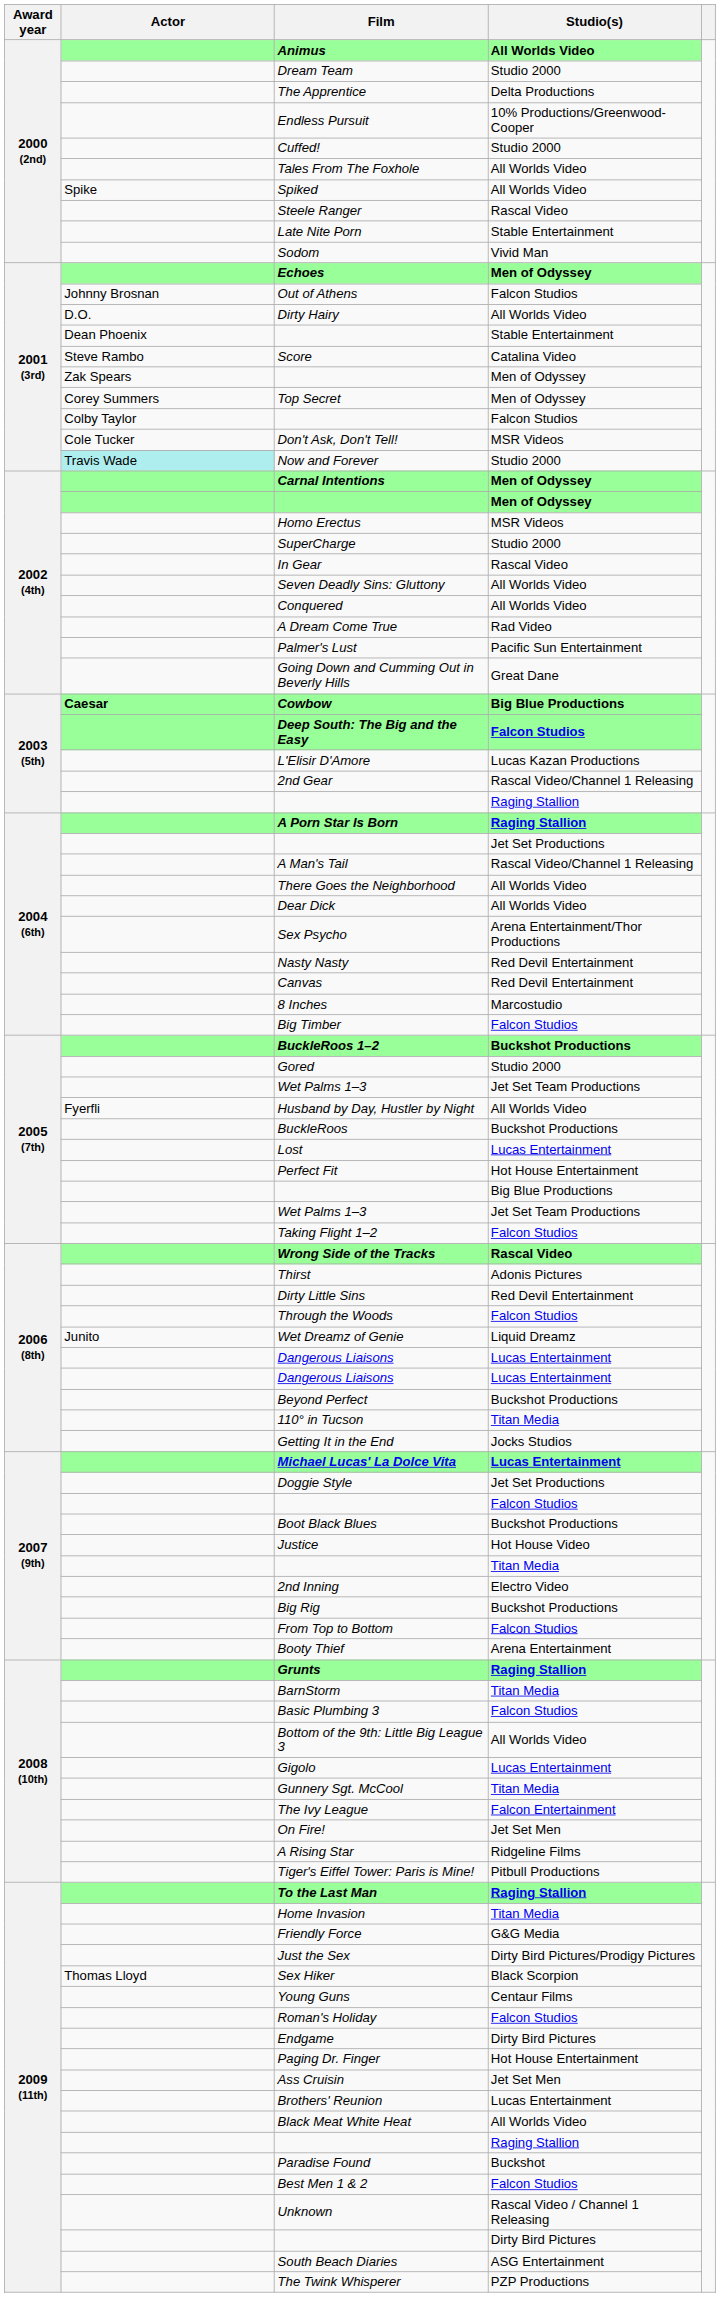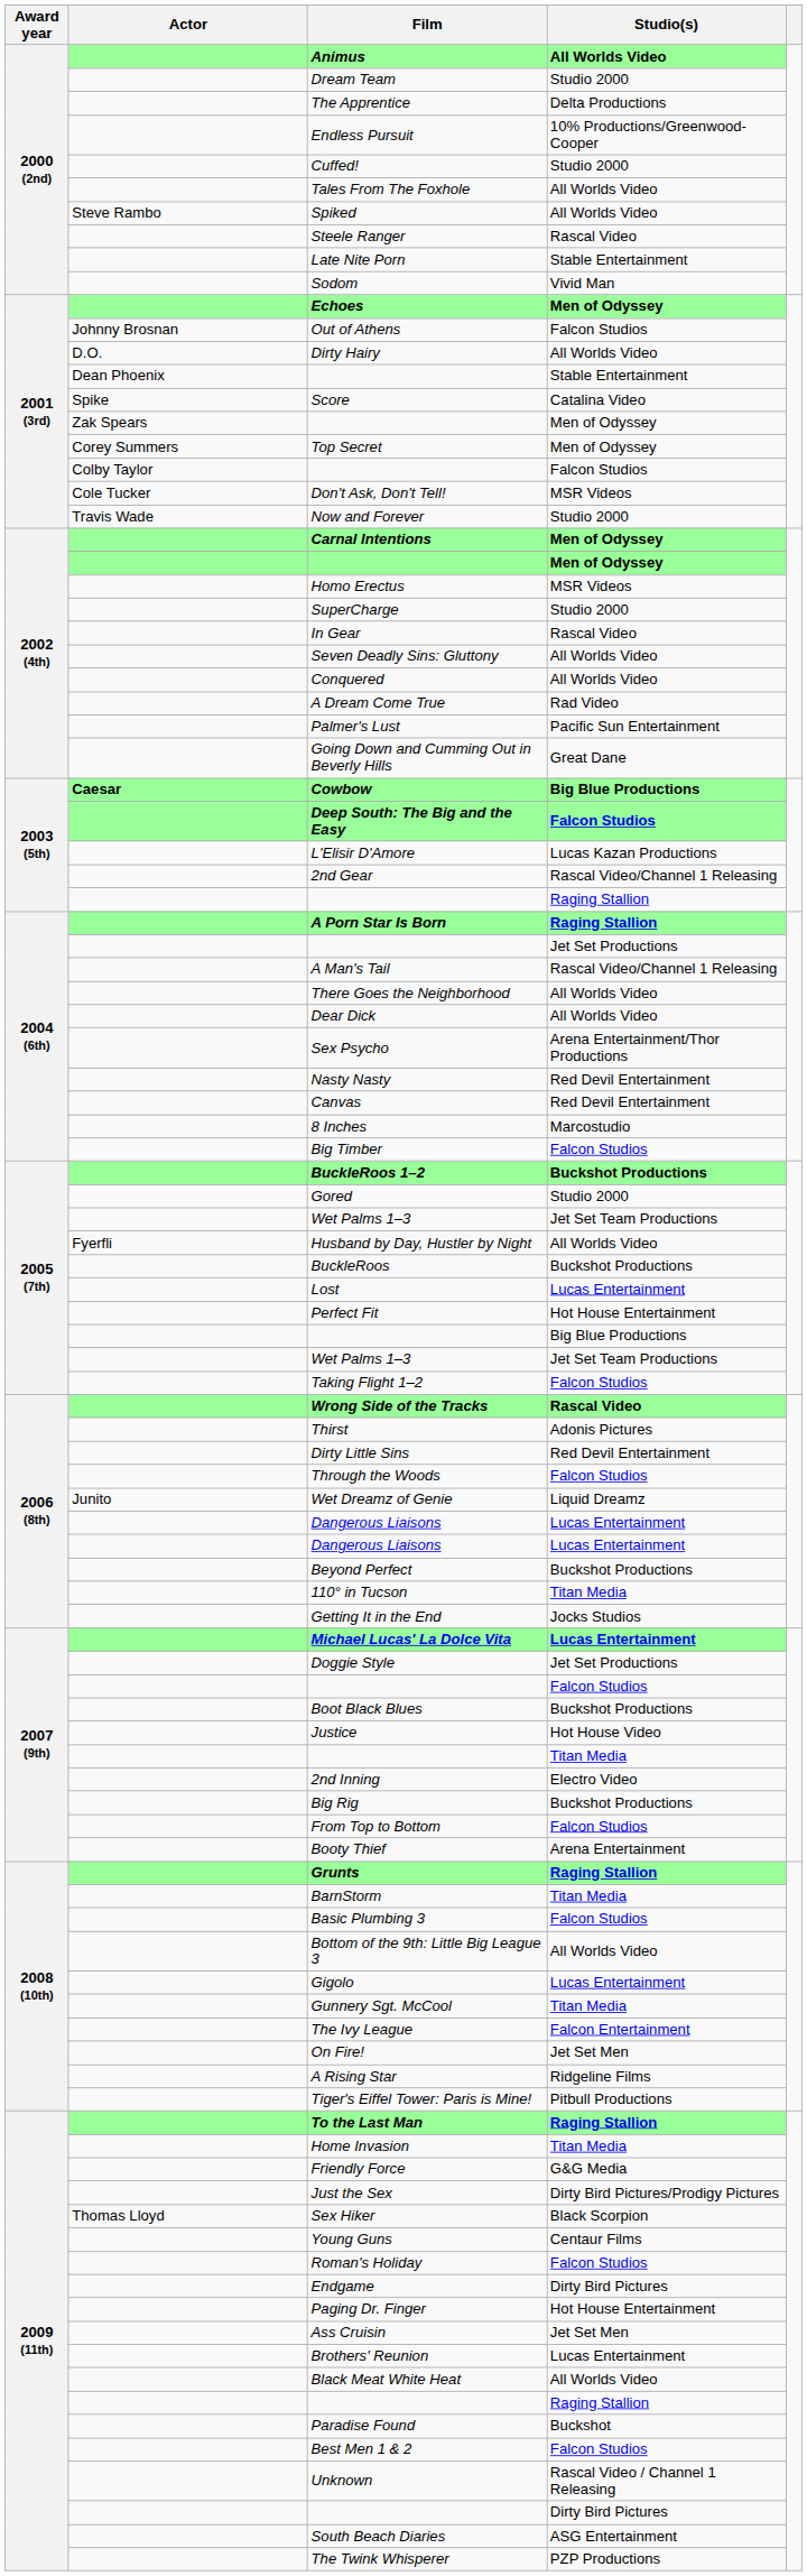 <table class="wikitable sortable">
 <tr>
 <th scope="col" style="width:8%">Award year</th>
 <th scope="col" style="width:30%">Actor</th>
 <th scope="col" style="width:30%">Film</th>
 <th scope="col" style="width:30%">Studio(s)</th>
 <th scope="col" style="width:2%" class="unsortable"></th>
 </tr>
 <tr>
 <th scope="rowgroup" rowspan="10" style="text-align:center">2000<br><small>(2nd)</small></th>
 <td style="background:#99ff99;"><strong> </strong></td>
 <td style="background:#99ff99;"><strong><em>Animus</em></strong></td>
 <td style="background:#99ff99;"><strong>All Worlds Video</strong></td>
 <td rowspan="10" align=center><br></td>
 </tr>
 <tr>
 <td></td>
 <td><em>Dream Team</em></td>
 <td>Studio 2000</td>
 </tr>
 <tr>
 <td></td>
 <td><em>The Apprentice</em></td>
 <td>Delta Productions</td>
 </tr>
 <tr>
 <td></td>
 <td><em>Endless Pursuit</em></td>
 <td>10% Productions/Greenwood-Cooper</td>
 </tr>
 <tr>
 <td></td>
 <td><em>Cuffed!</em></td>
 <td>Studio 2000</td>
 </tr>
 <tr>
 <td></td>
 <td><em>Tales From The Foxhole</em></td>
 <td>All Worlds Video</td>
 </tr>
 <tr>
-<td>Spike</td>
+<td>Steve Rambo</td>
 <td><em>Spiked</em></td>
 <td>All Worlds Video</td>
 </tr>
 <tr>
 <td></td>
 <td><em>Steele Ranger</em></td>
 <td>Rascal Video</td>
 </tr>
 <tr>
 <td></td>
 <td><em>Late Nite Porn</em></td>
 <td>Stable Entertainment</td>
 </tr>
 <tr>
 <td></td>
 <td><em>Sodom</em></td>
 <td>Vivid Man</td>
 </tr>
 <tr>
 <th scope="rowgroup" rowspan="10" style="text-align:center">2001<br><small>(3rd)</small></th>
 <td style="background:#99ff99;"><strong> </strong></td>
 <td style="background:#99ff99;"><strong><em>Echoes</em></strong></td>
 <td style="background:#99ff99;"><strong>Men of Odyssey</strong></td>
 <td rowspan="10" align=center></td>
 </tr>
 <tr>
 <td>Johnny Brosnan</td>
 <td><em>Out of Athens</em></td>
 <td>Falcon Studios</td>
 </tr>
 <tr>
 <td>D.O.</td>
 <td><em>Dirty Hairy</em></td>
 <td>All Worlds Video</td>
 </tr>
 <tr>
 <td>Dean Phoenix</td>
 <td><em></em></td>
 <td>Stable Entertainment</td>
 </tr>
 <tr>
-<td>Steve Rambo</td>
+<td>Spike</td>
 <td><em>Score</em></td>
 <td>Catalina Video</td>
 </tr>
 <tr>
 <td>Zak Spears</td>
 <td><em></em></td>
 <td>Men of Odyssey</td>
 </tr>
 <tr>
 <td>Corey Summers</td>
 <td><em>Top Secret</em></td>
 <td>Men of Odyssey</td>
 </tr>
 <tr>
 <td>Colby Taylor</td>
 <td><em></em></td>
 <td>Falcon Studios</td>
 </tr>
 <tr>
 <td>Cole Tucker</td>
 <td><em>Don't Ask, Don't Tell!</em></td>
 <td>MSR Videos</td>
 </tr>
 <tr>
-<td style="background: paleturquoise;">Travis Wade</td>
+<td>Travis Wade</td>
 <td><em>Now and Forever</em></td>
 <td>Studio 2000</td>
 </tr>
 <tr>
 <th scope="rowgroup" rowspan="10" style="text-align:center">2002<br><small>(4th)</small></th>
 <td style="background:#99ff99;"><strong> </strong></td>
 <td style="background:#99ff99;"><strong><em>Carnal Intentions</em></strong></td>
 <td style="background:#99ff99;"><strong>Men of Odyssey</strong></td>
 <td rowspan="10" align=center><br></td>
 </tr>
 <tr>
 <td style="background:#99ff99;"><strong> </strong></td>
 <td style="background:#99ff99;"><strong><em></em></strong></td>
 <td style="background:#99ff99;"><strong>Men of Odyssey</strong></td>
 </tr>
 <tr>
 <td></td>
 <td><em>Homo Erectus</em></td>
 <td>MSR Videos</td>
 </tr>
 <tr>
 <td></td>
 <td><em>SuperCharge</em></td>
 <td>Studio 2000</td>
 </tr>
 <tr>
 <td></td>
 <td><em>In Gear</em></td>
 <td>Rascal Video</td>
 </tr>
 <tr>
 <td></td>
 <td><em>Seven Deadly Sins: Gluttony</em></td>
 <td>All Worlds Video</td>
 </tr>
 <tr>
 <td></td>
 <td><em>Conquered</em></td>
 <td>All Worlds Video</td>
 </tr>
 <tr>
 <td></td>
 <td><em>A Dream Come True</em></td>
 <td>Rad Video</td>
 </tr>
 <tr>
 <td></td>
 <td><em>Palmer's Lust</em></td>
 <td>Pacific Sun Entertainment</td>
 </tr>
 <tr>
 <td></td>
 <td><em>Going Down and Cumming Out in Beverly Hills</em></td>
 <td>Great Dane</td>
 </tr>
 <tr>
 <th scope="rowgroup" rowspan="5" style="text-align:center">2003<br><small>(5th)</small></th>
 <td style="background:#99ff99;"><strong>Caesar </strong></td>
 <td style="background:#99ff99;"><strong><em>Cowbow</em></strong></td>
 <td style="background:#99ff99;"><strong>Big Blue Productions</strong></td>
 <td rowspan="5" align=center><br></td>
 </tr>
 <tr>
 <td style="background:#99ff99;"><strong> </strong></td>
 <td style="background:#99ff99;"><strong><em>Deep South: The Big and the Easy</em></strong></td>
 <td style="background:#99ff99;"><strong><a href='#'>Falcon Studios</a></strong></td>
 </tr>
 <tr>
 <td></td>
 <td><em>L'Elisir D'Amore</em></td>
 <td>Lucas Kazan Productions</td>
 </tr>
 <tr>
 <td></td>
 <td><em>2nd Gear</em></td>
 <td>Rascal Video/Channel 1 Releasing</td>
 </tr>
 <tr>
 <td></td>
 <td><em></em></td>
 <td><a href='#'>Raging Stallion</a></td>
 </tr>
 <tr>
 <th scope="rowgroup" rowspan="10" style="text-align:center">2004<br><small>(6th)</small></th>
 <td style="background:#99ff99;"><strong> </strong></td>
 <td style="background:#99ff99;"><strong><em>A Porn Star Is Born</em></strong></td>
 <td style="background:#99ff99;"><strong><a href='#'>Raging Stallion</a></strong></td>
 <td rowspan="10" align=center><br></td>
 </tr>
 <tr>
 <td></td>
 <td><em></em></td>
 <td>Jet Set Productions</td>
 </tr>
 <tr>
 <td></td>
 <td><em>A Man's Tail</em></td>
 <td>Rascal Video/Channel 1 Releasing</td>
 </tr>
 <tr>
 <td></td>
 <td><em>There Goes the Neighborhood</em></td>
 <td>All Worlds Video</td>
 </tr>
 <tr>
 <td></td>
 <td><em>Dear Dick</em></td>
 <td>All Worlds Video</td>
 </tr>
 <tr>
 <td></td>
 <td><em>Sex Psycho</em></td>
 <td>Arena Entertainment/Thor Productions</td>
 </tr>
 <tr>
 <td></td>
 <td><em>Nasty Nasty</em></td>
 <td>Red Devil Entertainment</td>
 </tr>
 <tr>
 <td></td>
 <td><em>Canvas</em></td>
 <td>Red Devil Entertainment</td>
 </tr>
 <tr>
 <td></td>
 <td><em>8 Inches</em></td>
 <td>Marcostudio</td>
 </tr>
 <tr>
 <td></td>
 <td><em>Big Timber</em></td>
 <td><a href='#'>Falcon Studios</a></td>
 </tr>
 <tr>
 <th scope="rowgroup" rowspan="10" style="text-align:center">2005<br><small>(7th)</small></th>
 <td style="background:#99ff99;"><strong> </strong></td>
 <td style="background:#99ff99;"><strong><em>BuckleRoos 1–2</em></strong></td>
 <td style="background:#99ff99;"><strong>Buckshot Productions</strong></td>
 <td rowspan="10" align=center><br></td>
 </tr>
 <tr>
 <td></td>
 <td><em>Gored</em></td>
 <td>Studio 2000</td>
 </tr>
 <tr>
 <td></td>
 <td><em>Wet Palms 1–3</em></td>
 <td>Jet Set Team Productions</td>
 </tr>
 <tr>
 <td>Fyerfli</td>
 <td><em>Husband by Day, Hustler by Night</em></td>
 <td>All Worlds Video</td>
 </tr>
 <tr>
 <td></td>
 <td><em>BuckleRoos</em></td>
 <td>Buckshot Productions</td>
 </tr>
 <tr>
 <td></td>
 <td><em>Lost</em></td>
 <td><a href='#'>Lucas Entertainment</a></td>
 </tr>
 <tr>
 <td></td>
 <td><em>Perfect Fit</em></td>
 <td>Hot House Entertainment</td>
 </tr>
 <tr>
 <td></td>
 <td><em></em></td>
 <td>Big Blue Productions</td>
 </tr>
 <tr>
 <td></td>
 <td><em>Wet Palms 1–3</em></td>
 <td>Jet Set Team Productions</td>
 </tr>
 <tr>
 <td></td>
 <td><em>Taking Flight 1–2</em></td>
 <td><a href='#'>Falcon Studios</a></td>
 </tr>
 <tr>
 <th scope="rowgroup" rowspan="10" style="text-align:center">2006<br><small>(8th)</small></th>
 <td style="background:#99ff99;"><strong> </strong></td>
 <td style="background:#99ff99;"><strong><em>Wrong Side of the Tracks</em></strong></td>
 <td style="background:#99ff99;"><strong>Rascal Video</strong></td>
 <td rowspan="10" align=center><br></td>
 </tr>
 <tr>
 <td></td>
 <td><em>Thirst</em></td>
 <td>Adonis Pictures</td>
 </tr>
 <tr>
 <td></td>
 <td><em>Dirty Little Sins</em></td>
 <td>Red Devil Entertainment</td>
 </tr>
 <tr>
 <td></td>
 <td><em>Through the Woods</em></td>
 <td><a href='#'>Falcon Studios</a></td>
 </tr>
 <tr>
 <td>Junito</td>
 <td><em>Wet Dreamz of Genie</em></td>
 <td>Liquid Dreamz</td>
 </tr>
 <tr>
 <td></td>
 <td><em><a href='#'>Dangerous Liaisons</a></em></td>
 <td><a href='#'>Lucas Entertainment</a></td>
 </tr>
 <tr>
 <td></td>
 <td><em><a href='#'>Dangerous Liaisons</a></em></td>
 <td><a href='#'>Lucas Entertainment</a></td>
 </tr>
 <tr>
 <td></td>
 <td><em>Beyond Perfect</em></td>
 <td>Buckshot Productions</td>
 </tr>
 <tr>
 <td></td>
 <td><em>110° in Tucson</em></td>
 <td><a href='#'>Titan Media</a></td>
 </tr>
 <tr>
 <td></td>
 <td><em>Getting It in the End</em></td>
 <td>Jocks Studios</td>
 </tr>
 <tr>
 <th scope="rowgroup" rowspan="10" style="text-align:center">2007<br><small>(9th)</small></th>
 <td style="background:#99ff99;"><strong> </strong></td>
 <td style="background:#99ff99;"><strong><em><a href='#'>Michael Lucas' La Dolce Vita</a></em></strong></td>
 <td style="background:#99ff99;"><strong><a href='#'>Lucas Entertainment</a></strong></td>
 <td rowspan="10" align=center><br></td>
 </tr>
 <tr>
 <td></td>
 <td><em>Doggie Style</em></td>
 <td>Jet Set Productions</td>
 </tr>
 <tr>
 <td></td>
 <td><em></em></td>
 <td><a href='#'>Falcon Studios</a></td>
 </tr>
 <tr>
 <td></td>
 <td><em>Boot Black Blues</em></td>
 <td>Buckshot Productions</td>
 </tr>
 <tr>
 <td></td>
 <td><em>Justice</em></td>
 <td>Hot House Video</td>
 </tr>
 <tr>
 <td></td>
 <td><em></em></td>
 <td><a href='#'>Titan Media</a></td>
 </tr>
 <tr>
 <td></td>
 <td><em>2nd Inning</em></td>
 <td>Electro Video</td>
 </tr>
 <tr>
 <td></td>
 <td><em>Big Rig</em></td>
 <td>Buckshot Productions</td>
 </tr>
 <tr>
 <td></td>
 <td><em>From Top to Bottom</em></td>
 <td><a href='#'>Falcon Studios</a></td>
 </tr>
 <tr>
 <td></td>
 <td><em>Booty Thief</em></td>
 <td>Arena Entertainment</td>
 </tr>
 <tr>
 <th scope="rowgroup" rowspan="10" style="text-align:center">2008<br><small>(10th)</small></th>
 <td style="background:#99ff99;"><strong> </strong></td>
 <td style="background:#99ff99;"><strong><em>Grunts</em></strong></td>
 <td style="background:#99ff99;"><strong><a href='#'>Raging Stallion</a></strong></td>
 <td rowspan="10" align=center><br></td>
 </tr>
 <tr>
 <td></td>
 <td><em>BarnStorm</em></td>
 <td><a href='#'>Titan Media</a></td>
 </tr>
 <tr>
 <td></td>
 <td><em>Basic Plumbing 3</em></td>
 <td><a href='#'>Falcon Studios</a></td>
 </tr>
 <tr>
 <td></td>
 <td><em>Bottom of the 9th: Little Big League 3</em></td>
 <td>All Worlds Video</td>
 </tr>
 <tr>
 <td></td>
 <td><em>Gigolo</em></td>
 <td><a href='#'>Lucas Entertainment</a></td>
 </tr>
 <tr>
 <td></td>
 <td><em>Gunnery Sgt. McCool</em></td>
 <td><a href='#'>Titan Media</a></td>
 </tr>
 <tr>
 <td></td>
 <td><em>The Ivy League</em></td>
 <td><a href='#'>Falcon Entertainment</a></td>
 </tr>
 <tr>
 <td></td>
 <td><em>On Fire!</em></td>
 <td>Jet Set Men</td>
 </tr>
 <tr>
 <td></td>
 <td><em>A Rising Star</em></td>
 <td>Ridgeline Films</td>
 </tr>
 <tr>
 <td></td>
 <td><em>Tiger's Eiffel Tower: Paris is Mine!</em></td>
 <td>Pitbull Productions</td>
 </tr>
 <tr>
 <th scope="rowgroup" rowspan="19" style="text-align:center">2009<br><small>(11th)</small></th>
 <td style="background:#99ff99;"><strong> </strong></td>
 <td style="background:#99ff99;"><strong><em>To the Last Man</em></strong></td>
 <td style="background:#99ff99;"><strong><a href='#'>Raging Stallion</a></strong></td>
 <td rowspan="19" align=center><br></td>
 </tr>
 <tr>
 <td></td>
 <td><em>Home Invasion</em></td>
 <td><a href='#'>Titan Media</a></td>
 </tr>
 <tr>
 <td></td>
 <td><em>Friendly Force</em></td>
 <td>G&G Media</td>
 </tr>
 <tr>
 <td></td>
 <td><em>Just the Sex</em></td>
 <td>Dirty Bird Pictures/Prodigy Pictures</td>
 </tr>
 <tr>
 <td>Thomas Lloyd</td>
 <td><em>Sex Hiker</em></td>
 <td>Black Scorpion</td>
 </tr>
 <tr>
 <td></td>
 <td><em>Young Guns</em></td>
 <td>Centaur Films</td>
 </tr>
 <tr>
 <td></td>
 <td><em>Roman's Holiday</em></td>
 <td><a href='#'>Falcon Studios</a></td>
 </tr>
 <tr>
 <td></td>
 <td><em>Endgame</em></td>
 <td>Dirty Bird Pictures</td>
 </tr>
 <tr>
 <td></td>
 <td><em>Paging Dr. Finger</em></td>
 <td>Hot House Entertainment</td>
 </tr>
 <tr>
 <td></td>
 <td><em>Ass Cruisin</em></td>
 <td>Jet Set Men</td>
 </tr>
 <tr>
 <td></td>
 <td><em>Brothers' Reunion</em></td>
 <td>Lucas Entertainment</td>
 </tr>
 <tr>
 <td></td>
 <td><em>Black Meat White Heat</em></td>
 <td>All Worlds Video</td>
 </tr>
 <tr>
 <td></td>
 <td><em></em></td>
 <td><a href='#'>Raging Stallion</a></td>
 </tr>
 <tr>
 <td></td>
 <td><em>Paradise Found</em></td>
 <td>Buckshot</td>
 </tr>
 <tr>
 <td></td>
 <td><em>Best Men 1 & 2</em></td>
 <td><a href='#'>Falcon Studios</a></td>
 </tr>
 <tr>
 <td></td>
 <td><em>Unknown</em></td>
 <td>Rascal Video / Channel 1 Releasing</td>
 </tr>
 <tr>
 <td></td>
 <td><em></em></td>
 <td>Dirty Bird Pictures</td>
 </tr>
 <tr>
 <td></td>
 <td><em>South Beach Diaries</em></td>
 <td>ASG Entertainment</td>
 </tr>
 <tr>
 <td></td>
 <td><em>The Twink Whisperer</em></td>
 <td>PZP Productions</td>
 </tr>
 </table>
